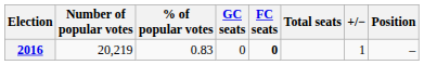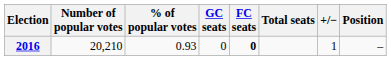 <table class="wikitable" style="text-align: right;">
 <tr align=center>
 <th><strong>Election</strong></th>
 <th>Number of<br>popular votes</th>
 <th>% of<br>popular votes</th>
 <th><a href='#'>GC</a><br>seats</th>
 <th><a href='#'>FC</a><br>seats</th>
 <th>Total seats</th>
 <th>+/−</th>
 <th>Position</th>
 </tr>
 <tr>
 <th><a href='#'>2016</a></th>
-<td>20,219</td>
-<td>0.83</td>
+<td>20,210</td>
+<td>0.93</td>
 <td>0</td>
 <td><strong>0</strong></td>
 <td></td>
 <td>1</td>
 <td>–</td>
 </tr>
 </table>
